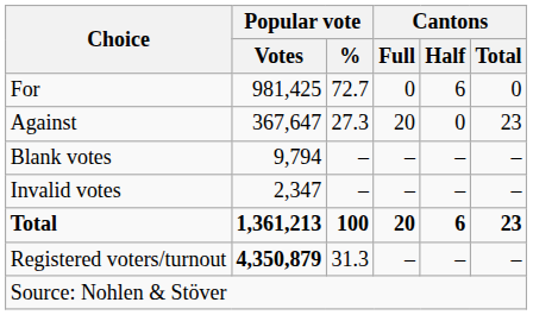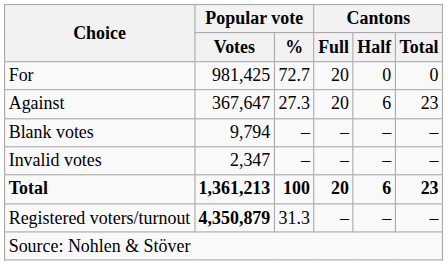 <table class=wikitable style=text-align:right>
 <tr>
 <th rowspan=2>Choice</th>
 <th colspan=2>Popular vote</th>
 <th colspan=3>Cantons</th>
 </tr>
 <tr>
 <th>Votes</th>
 <th>%</th>
 <th>Full</th>
 <th>Half</th>
 <th>Total</th>
 </tr>
 <tr>
 <td align=left>For</td>
 <td>981,425</td>
 <td>72.7</td>
+<td>20</td>
 <td>0</td>
-<td>6</td>
 <td>0</td>
 </tr>
 <tr>
 <td align=left>Against</td>
 <td>367,647</td>
 <td>27.3</td>
 <td>20</td>
-<td>0</td>
+<td>6</td>
 <td>23</td>
 </tr>
 <tr>
 <td align=left>Blank votes</td>
 <td>9,794</td>
 <td>–</td>
 <td>–</td>
 <td>–</td>
 <td>–</td>
 </tr>
 <tr>
 <td align=left>Invalid votes</td>
 <td>2,347</td>
 <td>–</td>
 <td>–</td>
 <td>–</td>
 <td>–</td>
 </tr>
 <tr>
 <td align=left><strong>Total</strong></td>
 <td><strong>1,361,213</strong></td>
 <td><strong>100</strong></td>
 <td><strong>20</strong></td>
 <td><strong>6</strong></td>
 <td><strong>23</strong></td>
 </tr>
 <tr>
 <td align=left>Registered voters/turnout</td>
 <td><strong>4,350,879</strong></td>
 <td>31.3</td>
 <td>–</td>
 <td>–</td>
 <td>–</td>
 </tr>
 <tr>
 <td align=left colspan=11>Source: Nohlen & Stöver</td>
 </tr>
 </table>
